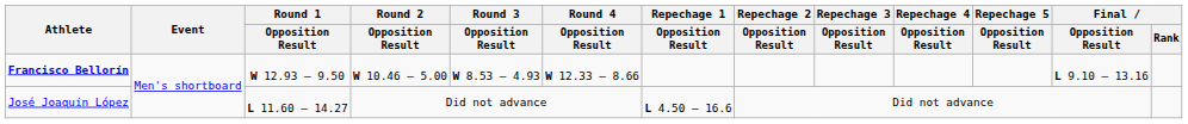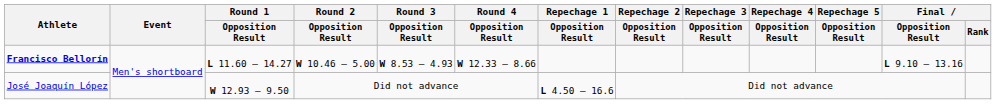 <table class=wikitable style=font-size:90%;text-align:center>
 <tr>
 <th rowspan=2>Athlete</th>
 <th rowspan=2>Event</th>
 <th>Round 1</th>
 <th>Round 2</th>
 <th>Round 3</th>
 <th>Round 4</th>
 <th>Repechage 1</th>
 <th>Repechage 2</th>
 <th>Repechage 3</th>
 <th>Repechage 4</th>
 <th>Repechage 5</th>
 <th colspan=2>Final / </th>
 </tr>
 <tr style=font-size:95%>
 <th>Opposition<br>Result</th>
 <th>Opposition<br>Result</th>
 <th>Opposition<br>Result</th>
 <th>Opposition<br>Result</th>
 <th>Opposition<br>Result</th>
 <th>Opposition<br>Result</th>
 <th>Opposition<br>Result</th>
 <th>Opposition<br>Result</th>
 <th>Opposition<br>Result</th>
 <th>Opposition<br>Result</th>
 <th>Rank</th>
 </tr>
 <tr>
 <td align=left><strong><a href='#'>Francisco Bellorín</a></strong></td>
 <td align=left rowspan=2><a href='#'>Men's shortboard</a></td>
-<td> <br> <strong>W</strong> 12.93 – 9.50</td>
+<td> <br> <strong>L</strong> 11.60 – 14.27</td>
 <td> <br> <strong>W</strong> 10.46 – 5.00</td>
 <td> <br> <strong>W</strong> 8.53 – 4.93</td>
 <td> <br> <strong>W</strong> 12.33 – 8.66</td>
 <td></td>
 <td></td>
 <td></td>
 <td></td>
 <td></td>
 <td> <br><strong>L</strong> 9.10 – 13.16</td>
 <td></td>
 </tr>
 <tr>
 <td align=left><a href='#'>José Joaquín López</a></td>
-<td> <br> <strong>L</strong> 11.60 – 14.27</td>
+<td> <br> <strong>W</strong> 12.93 – 9.50</td>
 <td colspan=3>Did not advance</td>
 <td> <br><strong>L</strong> 4.50 – 16.6</td>
 <td colspan=5>Did not advance</td>
 <td></td>
 </tr>
 </table>
